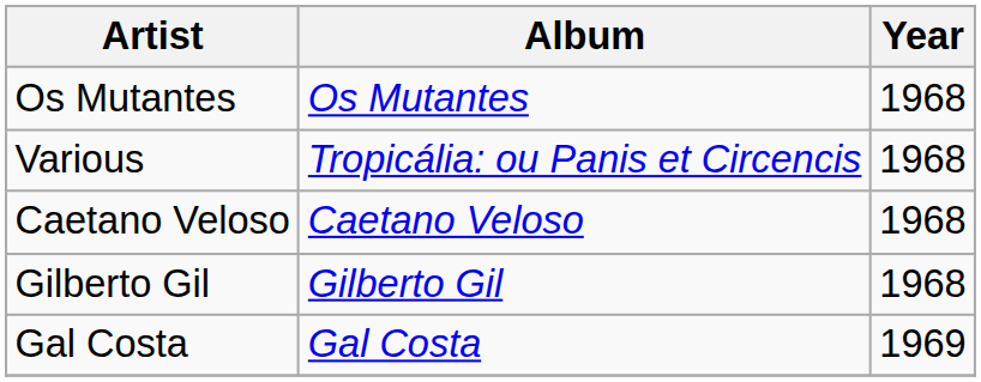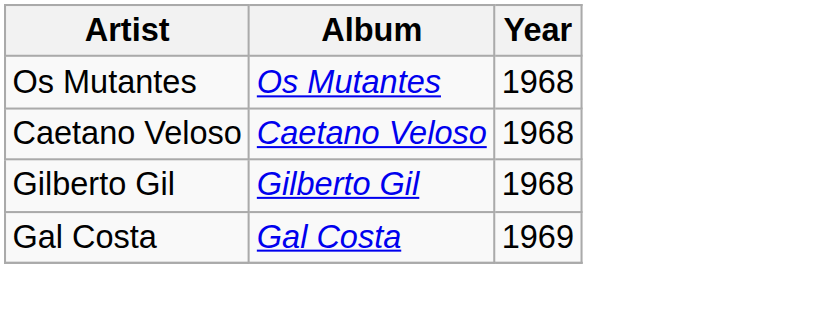 <table class="wikitable">
 <tr>
 <th>Artist</th>
 <th>Album</th>
 <th>Year</th>
 </tr>
 <tr>
 <td>Os Mutantes</td>
 <td><em><a href='#'>Os Mutantes</a></em></td>
-<td>1968</td>
-</tr>
-<tr>
-<td>Various</td>
-<td><em><a href='#'>Tropicália: ou Panis et Circencis</a></em></td>
 <td>1968</td>
 </tr>
 <tr>
 <td>Caetano Veloso</td>
 <td><em><a href='#'>Caetano Veloso</a></em></td>
 <td>1968</td>
 </tr>
 <tr>
 <td>Gilberto Gil</td>
 <td><em><a href='#'>Gilberto Gil</a></em></td>
 <td>1968</td>
 </tr>
 <tr>
 <td>Gal Costa</td>
 <td><em><a href='#'>Gal Costa</a></em></td>
 <td>1969</td>
 </tr>
 <tr>
 </tr>
 </table>
